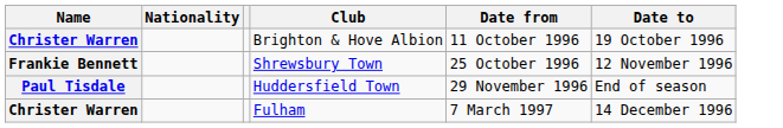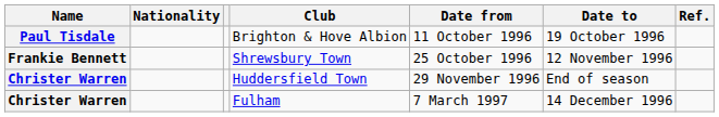 <table class="wikitable plainrowheaders">
 <tr>
 <th scope="col">Name</th>
 <th scope="col">Nationality</th>
 <th scope="col"></th>
 <th scope="col">Club</th>
 <th scope="col">Date from</th>
 <th scope="col">Date to</th>
+<th scope="col">Ref.</th>
 </tr>
 <tr>
-<th scope="row"><a href='#'>Christer Warren</a></th>
+<th scope="row"><a href='#'>Paul Tisdale</a></th>
 <td></td>
 <td align="center"></td>
 <td> Brighton & Hove Albion</td>
 <td>11 October 1996</td>
 <td>19 October 1996</td>
+<td align="center"></td>
 </tr>
 <tr>
 <th scope="row">Frankie Bennett</th>
 <td></td>
 <td align="center"></td>
 <td> <a href='#'>Shrewsbury Town</a></td>
 <td>25 October 1996</td>
 <td>12 November 1996</td>
+<td align="center"></td>
 </tr>
 <tr>
-<th scope="row"><a href='#'>Paul Tisdale</a></th>
+<th scope="row"><a href='#'>Christer Warren</a></th>
 <td></td>
 <td align="center"></td>
 <td> <a href='#'>Huddersfield Town</a></td>
 <td>29 November 1996</td>
 <td>End of season</td>
+<td align="center"></td>
 </tr>
 <tr>
 <th scope="row">Christer Warren</th>
 <td></td>
 <td align="center"></td>
 <td> <a href='#'>Fulham</a></td>
 <td>7 March 1997</td>
 <td>14 December 1996</td>
+<td align="center"></td>
 </tr>
 </table>
